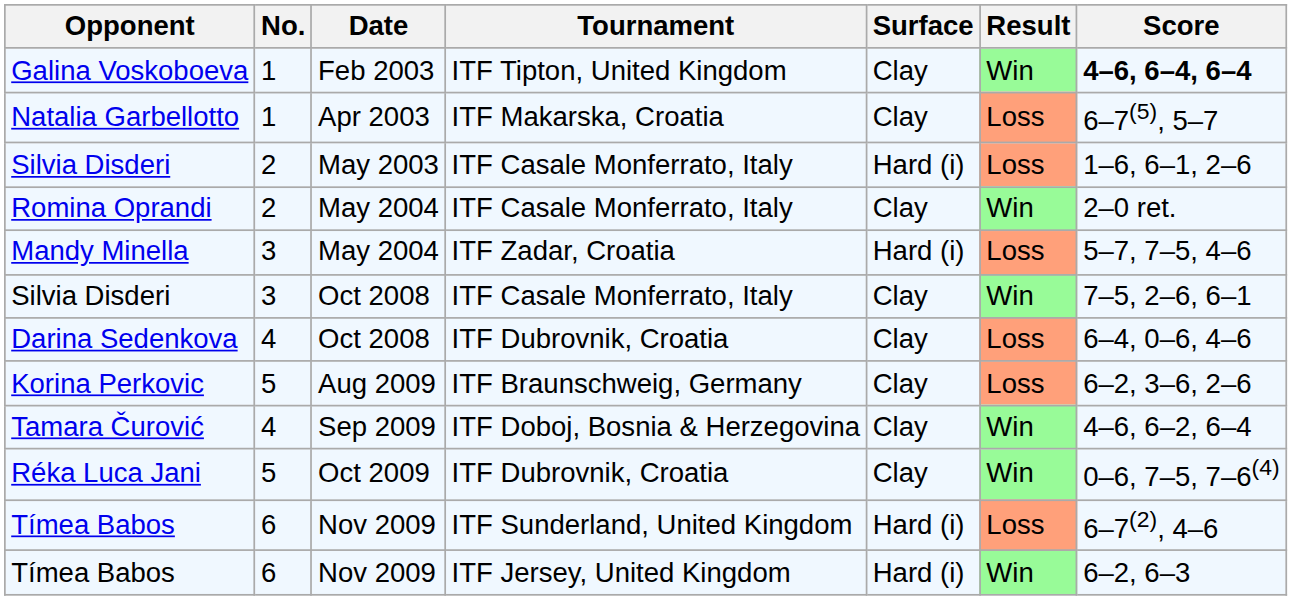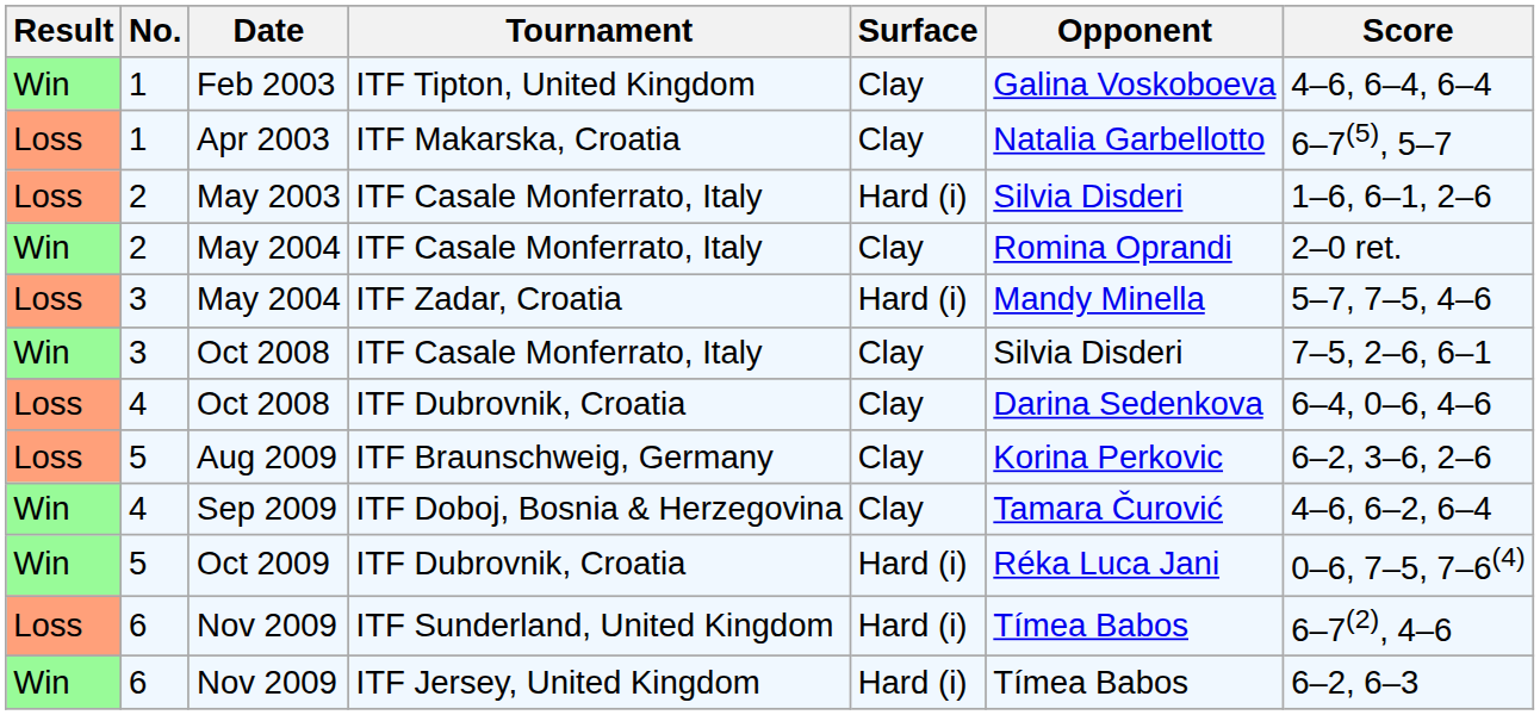 <table class="sortable wikitable">
 <tr>
-<th span="160">Opponent</th>
+<th>Result</th>
 <th span="30">No.</th>
 <th>Date</th>
 <th span="200">Tournament</th>
 <th span="75">Surface</th>
-<th>Result</th>
+<th span="160">Opponent</th>
 <th span="115">Score</th>
 </tr>
 <tr style="background:#f0f8ff;">
-<td> <a href='#'>Galina Voskoboeva</a></td>
+<td style="background:#98fb98;">Win</td>
 <td>1</td>
 <td>Feb 2003</td>
 <td>ITF Tipton, United Kingdom</td>
 <td>Clay</td>
-<td style="background:#98fb98;">Win</td>
-<td><strong>4–6, 6–4, 6–4</strong></td>
+<td> <a href='#'>Galina Voskoboeva</a></td>
+<td>4–6, 6–4, 6–4</td>
 </tr>
 <tr style="background:#f0f8ff;">
-<td> <a href='#'>Natalia Garbellotto</a></td>
+<td style="background:#ffa07a;">Loss</td>
 <td>1</td>
 <td>Apr 2003</td>
 <td>ITF Makarska, Croatia</td>
 <td>Clay</td>
-<td style="background:#ffa07a;">Loss</td>
+<td> <a href='#'>Natalia Garbellotto</a></td>
 <td>6–7<sup>(5)</sup>, 5–7</td>
 </tr>
 <tr style="background:#f0f8ff;">
-<td> <a href='#'>Silvia Disderi</a></td>
+<td style="background:#ffa07a;">Loss</td>
 <td>2</td>
 <td>May 2003</td>
 <td>ITF Casale Monferrato, Italy</td>
 <td>Hard (i)</td>
-<td style="background:#ffa07a;">Loss</td>
+<td> <a href='#'>Silvia Disderi</a></td>
 <td>1–6, 6–1, 2–6</td>
 </tr>
 <tr style="background:#f0f8ff;">
-<td> <a href='#'>Romina Oprandi</a></td>
+<td style="background:#98fb98;">Win</td>
 <td>2</td>
 <td>May 2004</td>
 <td>ITF Casale Monferrato, Italy</td>
 <td>Clay</td>
-<td style="background:#98fb98;">Win</td>
+<td> <a href='#'>Romina Oprandi</a></td>
 <td>2–0 ret.</td>
 </tr>
 <tr style="background:#f0f8ff;">
-<td> <a href='#'>Mandy Minella</a></td>
+<td style="background:#ffa07a;">Loss</td>
 <td>3</td>
 <td>May 2004</td>
 <td>ITF Zadar, Croatia</td>
 <td>Hard (i)</td>
-<td style="background:#ffa07a;">Loss</td>
+<td> <a href='#'>Mandy Minella</a></td>
 <td>5–7, 7–5, 4–6</td>
 </tr>
 <tr style="background:#f0f8ff;">
-<td> Silvia Disderi</td>
+<td style="background:#98fb98;">Win</td>
 <td>3</td>
 <td>Oct 2008</td>
 <td>ITF Casale Monferrato, Italy</td>
 <td>Clay</td>
-<td style="background:#98fb98;">Win</td>
+<td> Silvia Disderi</td>
 <td>7–5, 2–6, 6–1</td>
 </tr>
 <tr style="background:#f0f8ff;">
-<td> <a href='#'>Darina Sedenkova</a></td>
+<td style="background:#ffa07a;">Loss</td>
 <td>4</td>
 <td>Oct 2008</td>
 <td>ITF Dubrovnik, Croatia</td>
 <td>Clay</td>
-<td style="background:#ffa07a;">Loss</td>
+<td> <a href='#'>Darina Sedenkova</a></td>
 <td>6–4, 0–6, 4–6</td>
 </tr>
 <tr style="background:#f0f8ff;">
-<td> <a href='#'>Korina Perkovic</a></td>
+<td style="background:#ffa07a;">Loss</td>
 <td>5</td>
 <td>Aug 2009</td>
 <td>ITF Braunschweig, Germany</td>
 <td>Clay</td>
-<td style="background:#ffa07a;">Loss</td>
+<td> <a href='#'>Korina Perkovic</a></td>
 <td>6–2, 3–6, 2–6</td>
 </tr>
 <tr style="background:#f0f8ff;">
-<td> <a href='#'>Tamara Čurović</a></td>
+<td style="background:#98fb98;">Win</td>
 <td>4</td>
 <td>Sep 2009</td>
 <td>ITF Doboj, Bosnia & Herzegovina</td>
 <td>Clay</td>
-<td style="background:#98fb98;">Win</td>
+<td> <a href='#'>Tamara Čurović</a></td>
 <td>4–6, 6–2, 6–4</td>
 </tr>
 <tr style="background:#f0f8ff;">
-<td> <a href='#'>Réka Luca Jani</a></td>
+<td style="background:#98fb98;">Win</td>
 <td>5</td>
 <td>Oct 2009</td>
 <td>ITF Dubrovnik, Croatia</td>
-<td>Clay</td>
-<td style="background:#98fb98;">Win</td>
+<td>Hard (i)</td>
+<td> <a href='#'>Réka Luca Jani</a></td>
 <td>0–6, 7–5, 7–6<sup>(4)</sup></td>
 </tr>
 <tr style="background:#f0f8ff;">
-<td> <a href='#'>Tímea Babos</a></td>
+<td style="background:#ffa07a;">Loss</td>
 <td>6</td>
 <td>Nov 2009</td>
 <td>ITF Sunderland, United Kingdom</td>
 <td>Hard (i)</td>
-<td style="background:#ffa07a;">Loss</td>
+<td> <a href='#'>Tímea Babos</a></td>
 <td>6–7<sup>(2)</sup>, 4–6</td>
 </tr>
 <tr style="background:#f0f8ff;">
-<td> Tímea Babos</td>
+<td style="background:#98fb98;">Win</td>
 <td>6</td>
 <td>Nov 2009</td>
 <td>ITF Jersey, United Kingdom</td>
 <td>Hard (i)</td>
-<td style="background:#98fb98;">Win</td>
+<td> Tímea Babos</td>
 <td>6–2, 6–3</td>
 </tr>
 </table>
